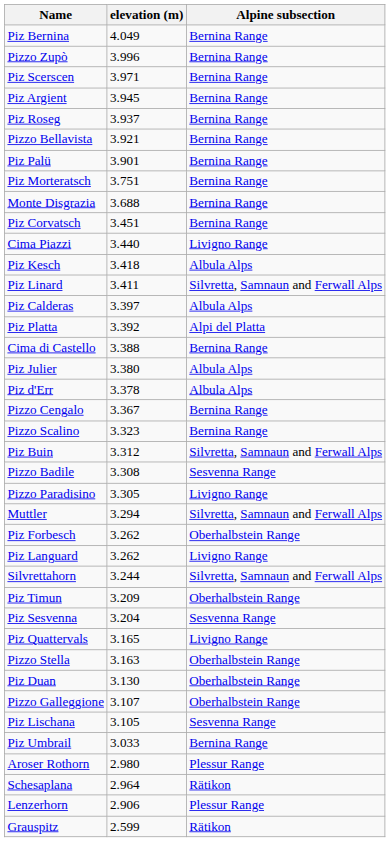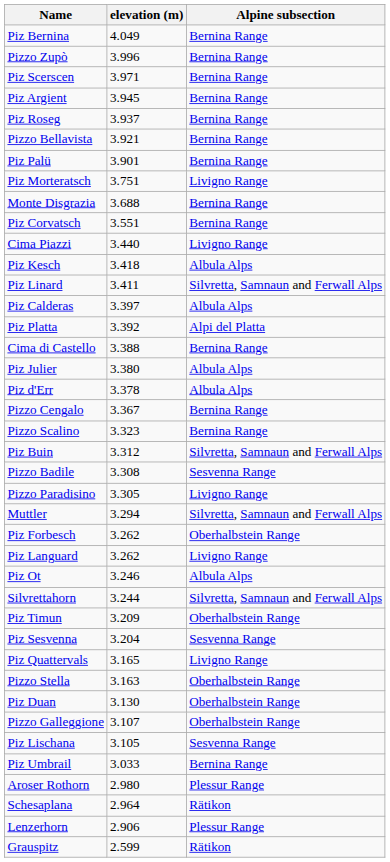 <table border="1" class="wikitable sortable">
 <tr>
 <th>Name</th>
 <th>elevation (m)</th>
 <th>Alpine subsection</th>
 </tr>
 <tr>
 <td><a href='#'>Piz Bernina</a></td>
 <td>4.049</td>
 <td><a href='#'>Bernina Range</a></td>
 </tr>
 <tr>
 <td><a href='#'>Pizzo Zupò</a></td>
 <td>3.996</td>
 <td><a href='#'>Bernina Range</a></td>
 </tr>
 <tr>
 <td><a href='#'>Piz Scerscen</a></td>
 <td>3.971</td>
 <td><a href='#'>Bernina Range</a></td>
 </tr>
 <tr>
 <td><a href='#'>Piz Argient</a></td>
 <td>3.945</td>
 <td><a href='#'>Bernina Range</a></td>
 </tr>
 <tr>
 <td><a href='#'>Piz Roseg</a></td>
 <td>3.937</td>
 <td><a href='#'>Bernina Range</a></td>
 </tr>
 <tr>
 <td><a href='#'>Pizzo Bellavista</a></td>
 <td>3.921</td>
 <td><a href='#'>Bernina Range</a></td>
 </tr>
 <tr>
 <td><a href='#'>Piz Palü</a></td>
 <td>3.901</td>
 <td><a href='#'>Bernina Range</a></td>
 </tr>
 <tr>
 <td><a href='#'>Piz Morteratsch</a></td>
 <td>3.751</td>
-<td><a href='#'>Bernina Range</a></td>
+<td><a href='#'>Livigno Range</a></td>
 </tr>
 <tr>
 <td><a href='#'>Monte Disgrazia</a></td>
 <td>3.688</td>
 <td><a href='#'>Bernina Range</a></td>
 </tr>
 <tr>
 <td><a href='#'>Piz Corvatsch</a></td>
-<td>3.451</td>
+<td>3.551</td>
 <td><a href='#'>Bernina Range</a></td>
 </tr>
 <tr>
 <td><a href='#'>Cima Piazzi</a></td>
 <td>3.440</td>
 <td><a href='#'>Livigno Range</a></td>
 </tr>
 <tr>
 <td><a href='#'>Piz Kesch</a></td>
 <td>3.418</td>
 <td><a href='#'>Albula Alps</a></td>
 </tr>
 <tr>
 <td><a href='#'>Piz Linard</a></td>
 <td>3.411</td>
 <td><a href='#'>Silvretta</a>, <a href='#'>Samnaun</a> and <a href='#'>Ferwall Alps</a></td>
 </tr>
 <tr>
 <td><a href='#'>Piz Calderas</a></td>
 <td>3.397</td>
 <td><a href='#'>Albula Alps</a></td>
 </tr>
 <tr>
 <td><a href='#'>Piz Platta</a></td>
 <td>3.392</td>
 <td><a href='#'>Alpi del Platta</a></td>
 </tr>
 <tr>
 <td><a href='#'>Cima di Castello</a></td>
 <td>3.388</td>
 <td><a href='#'>Bernina Range</a></td>
 </tr>
 <tr>
 <td><a href='#'>Piz Julier</a></td>
 <td>3.380</td>
 <td><a href='#'>Albula Alps</a></td>
 </tr>
 <tr>
 <td><a href='#'>Piz d'Err</a></td>
 <td>3.378</td>
 <td><a href='#'>Albula Alps</a></td>
 </tr>
 <tr>
 <td><a href='#'>Pizzo Cengalo</a></td>
 <td>3.367</td>
 <td><a href='#'>Bernina Range</a></td>
 </tr>
 <tr>
 <td><a href='#'>Pizzo Scalino</a></td>
 <td>3.323</td>
 <td><a href='#'>Bernina Range</a></td>
 </tr>
 <tr>
 <td><a href='#'>Piz Buin</a></td>
 <td>3.312</td>
 <td><a href='#'>Silvretta</a>, <a href='#'>Samnaun</a> and <a href='#'>Ferwall Alps</a></td>
 </tr>
 <tr>
 <td><a href='#'>Pizzo Badile</a></td>
 <td>3.308</td>
 <td><a href='#'>Sesvenna Range</a></td>
 </tr>
 <tr>
 <td><a href='#'>Pizzo Paradisino</a></td>
 <td>3.305</td>
 <td><a href='#'>Livigno Range</a></td>
 </tr>
 <tr>
 <td><a href='#'>Muttler</a></td>
 <td>3.294</td>
 <td><a href='#'>Silvretta</a>, <a href='#'>Samnaun</a> and <a href='#'>Ferwall Alps</a></td>
 </tr>
 <tr>
 <td><a href='#'>Piz Forbesch</a></td>
 <td>3.262</td>
 <td><a href='#'>Oberhalbstein Range</a></td>
 </tr>
 <tr>
 <td><a href='#'>Piz Languard</a></td>
 <td>3.262</td>
 <td><a href='#'>Livigno Range</a></td>
 </tr>
 <tr>
+<td><a href='#'>Piz Ot</a></td>
+<td>3.246</td>
+<td><a href='#'>Albula Alps</a></td>
+</tr>
+<tr>
 <td><a href='#'>Silvrettahorn</a></td>
 <td>3.244</td>
 <td><a href='#'>Silvretta</a>, <a href='#'>Samnaun</a> and <a href='#'>Ferwall Alps</a></td>
 </tr>
 <tr>
 <td><a href='#'>Piz Timun</a></td>
 <td>3.209</td>
 <td><a href='#'>Oberhalbstein Range</a></td>
 </tr>
 <tr>
 <td><a href='#'>Piz Sesvenna</a></td>
 <td>3.204</td>
 <td><a href='#'>Sesvenna Range</a></td>
 </tr>
 <tr>
 <td><a href='#'>Piz Quattervals</a></td>
 <td>3.165</td>
 <td><a href='#'>Livigno Range</a></td>
 </tr>
 <tr>
 <td><a href='#'>Pizzo Stella</a></td>
 <td>3.163</td>
 <td><a href='#'>Oberhalbstein Range</a></td>
 </tr>
 <tr>
 <td><a href='#'>Piz Duan</a></td>
 <td>3.130</td>
 <td><a href='#'>Oberhalbstein Range</a></td>
 </tr>
 <tr>
 <td><a href='#'>Pizzo Galleggione</a></td>
 <td>3.107</td>
 <td><a href='#'>Oberhalbstein Range</a></td>
 </tr>
 <tr>
 <td><a href='#'>Piz Lischana</a></td>
 <td>3.105</td>
 <td><a href='#'>Sesvenna Range</a></td>
 </tr>
 <tr>
 <td><a href='#'>Piz Umbrail</a></td>
 <td>3.033</td>
 <td><a href='#'>Bernina Range</a></td>
 </tr>
 <tr>
 <td><a href='#'>Aroser Rothorn</a></td>
 <td>2.980</td>
 <td><a href='#'>Plessur Range</a></td>
 </tr>
 <tr>
 <td><a href='#'>Schesaplana</a></td>
 <td>2.964</td>
 <td><a href='#'>Rätikon</a></td>
 </tr>
 <tr>
 <td><a href='#'>Lenzerhorn</a></td>
 <td>2.906</td>
 <td><a href='#'>Plessur Range</a></td>
 </tr>
 <tr>
 <td><a href='#'>Grauspitz</a></td>
 <td>2.599</td>
 <td><a href='#'>Rätikon</a></td>
 </tr>
 </table>
